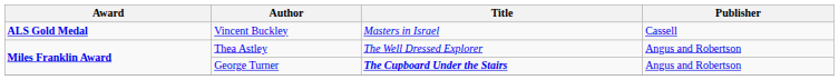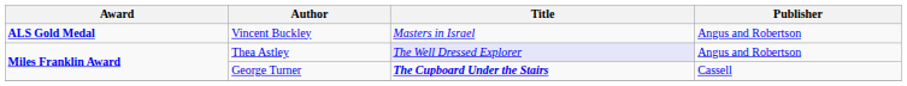 <table class="wikitable" width=95%>
 <tr>
 <th>Award</th>
 <th>Author</th>
 <th>Title</th>
 <th>Publisher</th>
 </tr>
 <tr>
 <td><strong><a href='#'>ALS Gold Medal</a></strong></td>
 <td><a href='#'>Vincent Buckley</a></td>
 <td><em><a href='#'>Masters in Israel</a></em></td>
-<td><a href='#'>Cassell</a></td>
+<td><a href='#'>Angus and Robertson</a></td>
 </tr>
 <tr>
 <td rowspan=2><strong><a href='#'>Miles Franklin Award</a></strong></td>
 <td><a href='#'>Thea Astley</a></td>
-<td><em><a href='#'>The Well Dressed Explorer</a></em></td>
+<td style="background: lavender;"><em><a href='#'>The Well Dressed Explorer</a></em></td>
 <td><a href='#'>Angus and Robertson</a></td>
 </tr>
 <tr>
 <td><a href='#'>George Turner</a></td>
 <td><strong><em><a href='#'>The Cupboard Under the Stairs</a></em></strong></td>
-<td><a href='#'>Angus and Robertson</a></td>
+<td><a href='#'>Cassell</a></td>
 </tr>
 <tr>
 </tr>
 </table>
